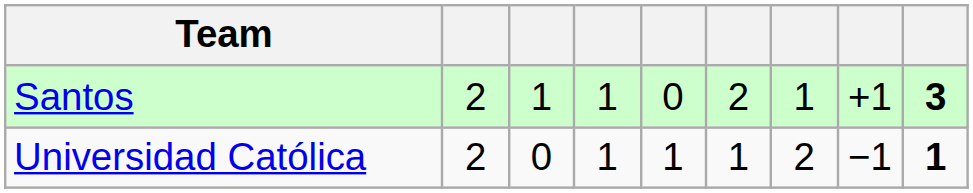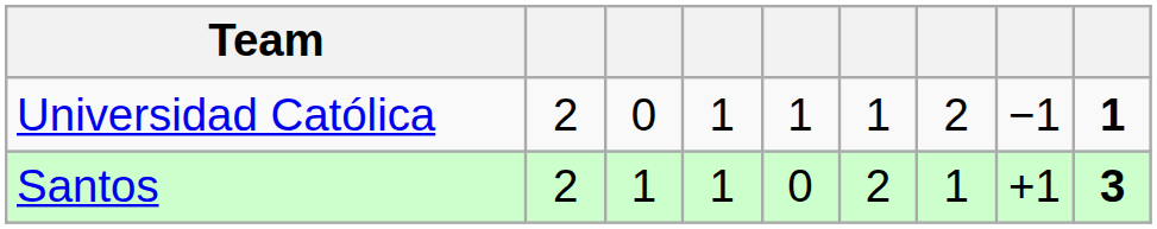 <table class="wikitable" style="text-align: center;">
 <tr>
 <th width=175>Team</th>
 <th width=20></th>
 <th width=20></th>
 <th width=20></th>
 <th width=20></th>
 <th width=20></th>
 <th width=20></th>
 <th width=20></th>
 <th width=20></th>
 </tr>
+<tr>
+<td align=left> <a href='#'>Universidad Católica</a></td>
+<td>2</td>
+<td>0</td>
+<td>1</td>
+<td>1</td>
+<td>1</td>
+<td>2</td>
+<td>−1</td>
+<td><strong>1</strong></td>
+</tr>
 <tr bgcolor=#CCFFCC>
 <td align=left> <a href='#'>Santos</a></td>
 <td>2</td>
 <td>1</td>
 <td>1</td>
 <td>0</td>
 <td>2</td>
 <td>1</td>
 <td>+1</td>
 <td><strong>3</strong></td>
 </tr>
-<tr>
-<td align=left> <a href='#'>Universidad Católica</a></td>
-<td>2</td>
-<td>0</td>
-<td>1</td>
-<td>1</td>
-<td>1</td>
-<td>2</td>
-<td>−1</td>
-<td><strong>1</strong></td>
-</tr>
 </table>
